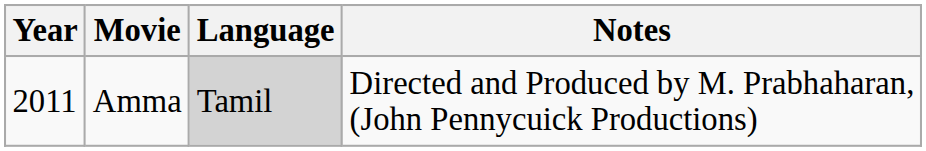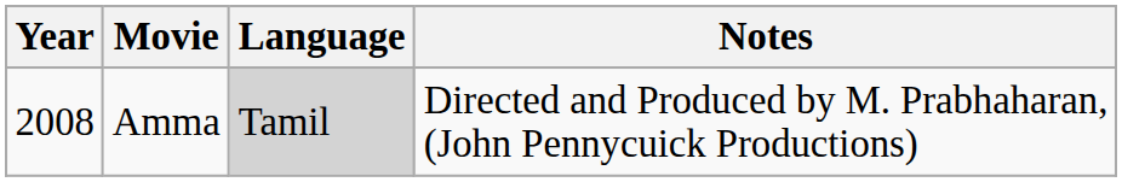 <table class="wikitable">
 <tr>
 <th>Year</th>
 <th>Movie</th>
 <th>Language</th>
 <th>Notes</th>
 </tr>
 <tr>
-<td>2011</td>
+<td>2008</td>
 <td>Amma</td>
 <td style="background: lightgrey;">Tamil</td>
 <td>Directed and Produced by M. Prabhaharan,<br>(John Pennycuick Productions)</td>
 </tr>
 </table>
